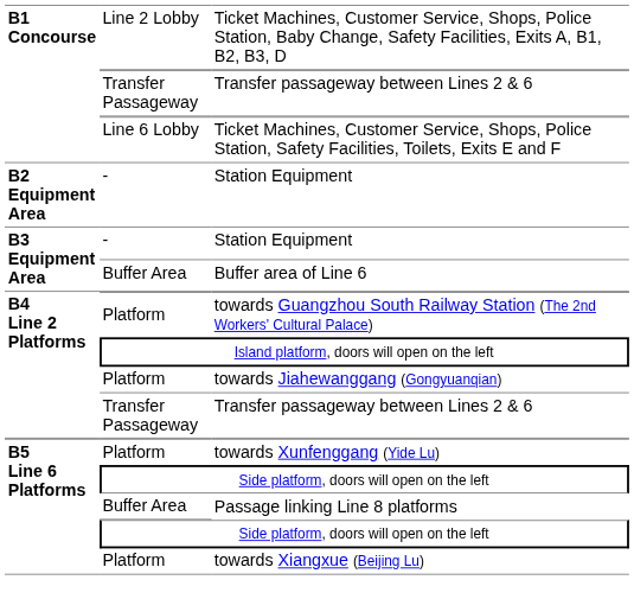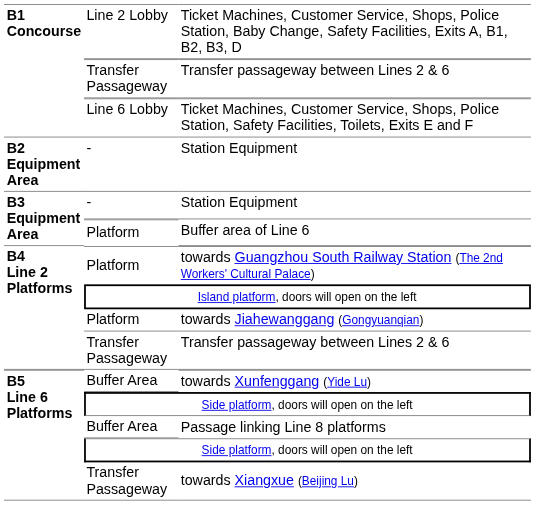 <table table border=0 cellspacing=0 cellpadding=3>
 <tr>
 <td style="border-bottom:solid 1px gray; border-top:solid 1px gray;" valign=top width=50 rowspan=3><strong>B1<br>Concourse</strong></td>
 <td style="border-bottom:solid 1px gray; border-top:solid 1px gray;" valign=top width=100>Line 2 Lobby</td>
 <td style="border-bottom:solid 1px gray; border-top:solid 1px gray;" valign=top width=390>Ticket Machines, Customer Service, Shops, Police Station, Baby Change, Safety Facilities, Exits A, B1, B2, B3, D</td>
 </tr>
 <tr>
 <td style="border-bottom:solid 1px gray; border-top:solid 1px gray;" valign=top>Transfer Passageway</td>
 <td style="border-bottom:solid 1px gray; border-top:solid 1px gray;" valign=top>Transfer passageway between Lines 2 & 6</td>
 </tr>
 <tr>
 <td style="border-bottom:solid 1px gray; border-top:solid 1px gray;" valign=top>Line 6 Lobby</td>
 <td style="border-bottom:solid 1px gray; border-top:solid 1px gray;" valign=top>Ticket Machines, Customer Service, Shops, Police Station, Safety Facilities, Toilets, Exits E and F</td>
 </tr>
 <tr>
 <td style="border-bottom:solid 1px gray;" valign=top><strong>B2<br>Equipment Area</strong></td>
 <td style="border-bottom:solid 1px gray;" valign=top>-</td>
 <td style="border-bottom:solid 1px gray;" valign=top>Station Equipment</td>
 </tr>
 <tr>
 <td style="border-bottom:solid 1px gray;" valign=top rowspan=2><strong>B3<br>Equipment Area</strong></td>
 <td style="border-bottom:solid 1px gray;" valign=top>-</td>
 <td style="border-bottom:solid 1px gray;" valign=top>Station Equipment</td>
 </tr>
 <tr>
-<td style="border-bottom:solid 1px gray;" valign=top>Buffer Area</td>
+<td style="border-top:solid 1px gray;">Platform </td>
 <td style="border-bottom:solid 1px gray;" valign=top>Buffer area of Line 6</td>
 </tr>
 <tr>
 <td style="border-bottom:solid 1px gray;" rowspan=4 valign=top><strong>B4<br>Line 2 Platforms</strong></td>
 <td style="border-top:solid 1px gray;">Platform </td>
 <td style="border-top:solid 1px gray;">  towards <a href='#'>Guangzhou South Railway Station</a> <small>(<a href='#'>The 2nd Workers' Cultural Palace</a>)</small></td>
 </tr>
 <tr>
 <td style="border-right:solid 2px black;border-left:solid 2px black;border-top:solid 2px black;border-bottom:solid 2px black;text-align:center;" colspan=2><small><a href='#'>Island platform</a>, doors will open on the left</small></td>
 </tr>
 <tr>
 <td style="border-bottom:solid 1px gray;">Platform </td>
 <td style="border-bottom:solid 1px gray;"> towards <a href='#'>Jiahewanggang</a> <small>(<a href='#'>Gongyuanqian</a>)</small> </td>
 </tr>
 <tr>
 <td style="border-bottom:solid 1px gray;" valign=top>Transfer Passageway</td>
 <td style="border-bottom:solid 1px gray;" valign=top>Transfer passageway between Lines 2 & 6</td>
 </tr>
 <tr>
 <td style="border-bottom:solid 1px gray; border-top:solid 1px gray;" valign=top width=50 rowspan=5><strong>B5<br>Line 6 Platforms</strong></td>
-<td style="border-top:solid 1px gray;">Platform </td>
+<td style="border-bottom:solid 1px gray;" valign=top>Buffer Area</td>
 <td style="border-top:solid 1px gray;">  towards <a href='#'>Xunfenggang</a> <small>(<a href='#'>Yide Lu</a>)</small></td>
 </tr>
 <tr>
 <td style="border-right:solid 2px black;border-left:solid 2px black;border-top:solid 2px black;border-bottom:solid 1px gray;text-align:center" colspan=2><small><a href='#'>Side platform</a>, doors will open on the left</small></td>
 </tr>
 <tr>
 <td style="border-bottom:solid 1px gray;" valign=top>Buffer Area</td>
 <td>Passage linking Line 8 platforms</td>
 </tr>
 <tr>
 <td style="border-right:solid 2px black;border-left:solid 2px black;border-top:solid 1px gray;border-bottom:solid 2px black;text-align:center" colspan=2><small><a href='#'>Side platform</a>, doors will open on the left</small></td>
 </tr>
 <tr>
-<td style="border-bottom:solid 1px gray;">Platform </td>
+<td style="border-bottom:solid 1px gray;" valign=top>Transfer Passageway</td>
 <td style="border-bottom:solid 1px gray;"> towards <a href='#'>Xiangxue</a> <small>(<a href='#'>Beijing Lu</a>)</small> </td>
 </tr>
 </table>
